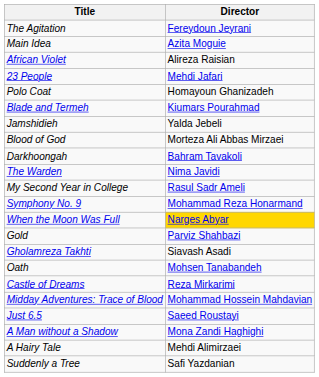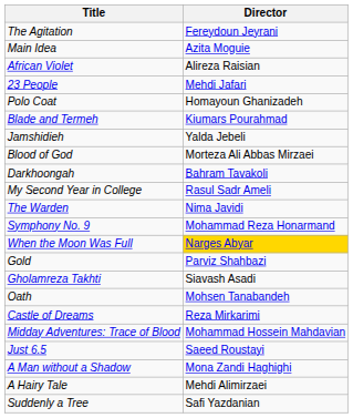 <table class="wikitable">
 <tr>
 <th>Title</th>
 <th>Director</th>
 </tr>
 <tr>
 <td><em>The Agitation</em></td>
 <td><a href='#'>Fereydoun Jeyrani</a></td>
 </tr>
 <tr>
 <td><em>Main Idea</em></td>
 <td><a href='#'>Azita Moguie</a></td>
 </tr>
 <tr>
 <td><em><a href='#'>African Violet</a></em></td>
 <td>Alireza Raisian</td>
 </tr>
 <tr>
 <td><em><a href='#'>23 People</a></em></td>
 <td><a href='#'>Mehdi Jafari</a></td>
 </tr>
 <tr>
 <td><em>Polo Coat</em></td>
 <td>Homayoun Ghanizadeh</td>
 </tr>
 <tr>
 <td><em><a href='#'>Blade and Termeh</a></em></td>
 <td><a href='#'>Kiumars Pourahmad</a></td>
 </tr>
 <tr>
 <td><em>Jamshidieh</em></td>
 <td>Yalda Jebeli</td>
 </tr>
 <tr>
 <td><em>Blood of God</em></td>
 <td>Morteza Ali Abbas Mirzaei</td>
 </tr>
 <tr>
 <td><em>Darkhoongah</em></td>
 <td><a href='#'>Bahram Tavakoli</a></td>
 </tr>
 <tr>
+<td><em>My Second Year in College</em></td>
+<td><a href='#'>Rasul Sadr Ameli</a></td>
+</tr>
+<tr>
 <td><em><a href='#'>The Warden</a></em></td>
 <td><a href='#'>Nima Javidi</a></td>
-</tr>
-<tr>
-<td><em>My Second Year in College</em></td>
-<td><a href='#'>Rasul Sadr Ameli</a></td>
 </tr>
 <tr>
 <td><em><a href='#'>Symphony No. 9</a></em></td>
 <td><a href='#'>Mohammad Reza Honarmand</a></td>
 </tr>
 <tr>
 <td><em><a href='#'>When the Moon Was Full</a></em></td>
 <td style="background: gold;"><a href='#'>Narges Abyar</a></td>
 </tr>
 <tr>
 <td><em>Gold</em></td>
 <td><a href='#'>Parviz Shahbazi</a></td>
 </tr>
 <tr>
 <td><em><a href='#'>Gholamreza Takhti</a></em></td>
 <td>Siavash Asadi</td>
 </tr>
 <tr>
 <td><em>Oath</em></td>
 <td><a href='#'>Mohsen Tanabandeh</a></td>
 </tr>
 <tr>
 <td><em><a href='#'>Castle of Dreams</a></em></td>
 <td><a href='#'>Reza Mirkarimi</a></td>
 </tr>
 <tr>
 <td><em><a href='#'>Midday Adventures: Trace of Blood</a></em></td>
 <td><a href='#'>Mohammad Hossein Mahdavian</a></td>
 </tr>
 <tr>
 <td><em><a href='#'>Just 6.5</a></em></td>
 <td><a href='#'>Saeed Roustayi</a></td>
 </tr>
 <tr>
 <td><em><a href='#'>A Man without a Shadow</a></em></td>
 <td><a href='#'>Mona Zandi Haghighi</a></td>
 </tr>
 <tr>
 <td><em>A Hairy Tale</em></td>
 <td>Mehdi Alimirzaei</td>
 </tr>
 <tr>
 <td><em>Suddenly a Tree</em></td>
 <td>Safi Yazdanian</td>
 </tr>
 </table>
